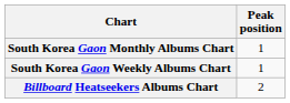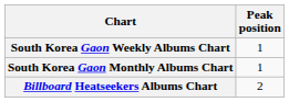 <table class="wikitable sortable plainrowheaders" style="text-align:center">
 <tr>
 <th scope="col">Chart</th>
 <th scope="col">Peak<br>position</th>
 </tr>
 <tr>
-<th scope="row">South Korea <em><a href='#'>Gaon</a></em> Monthly Albums Chart</th>
+<th scope="row">South Korea <em><a href='#'>Gaon</a></em> Weekly Albums Chart</th>
 <td>1</td>
 </tr>
 <tr>
-<th scope="row">South Korea <em><a href='#'>Gaon</a></em> Weekly Albums Chart</th>
+<th scope="row">South Korea <em><a href='#'>Gaon</a></em> Monthly Albums Chart</th>
 <td>1</td>
 </tr>
 <tr>
 <th scope="row"><em><a href='#'>Billboard</a></em> <a href='#'>Heatseekers</a> Albums Chart</th>
 <td>2</td>
 </tr>
 </table>
